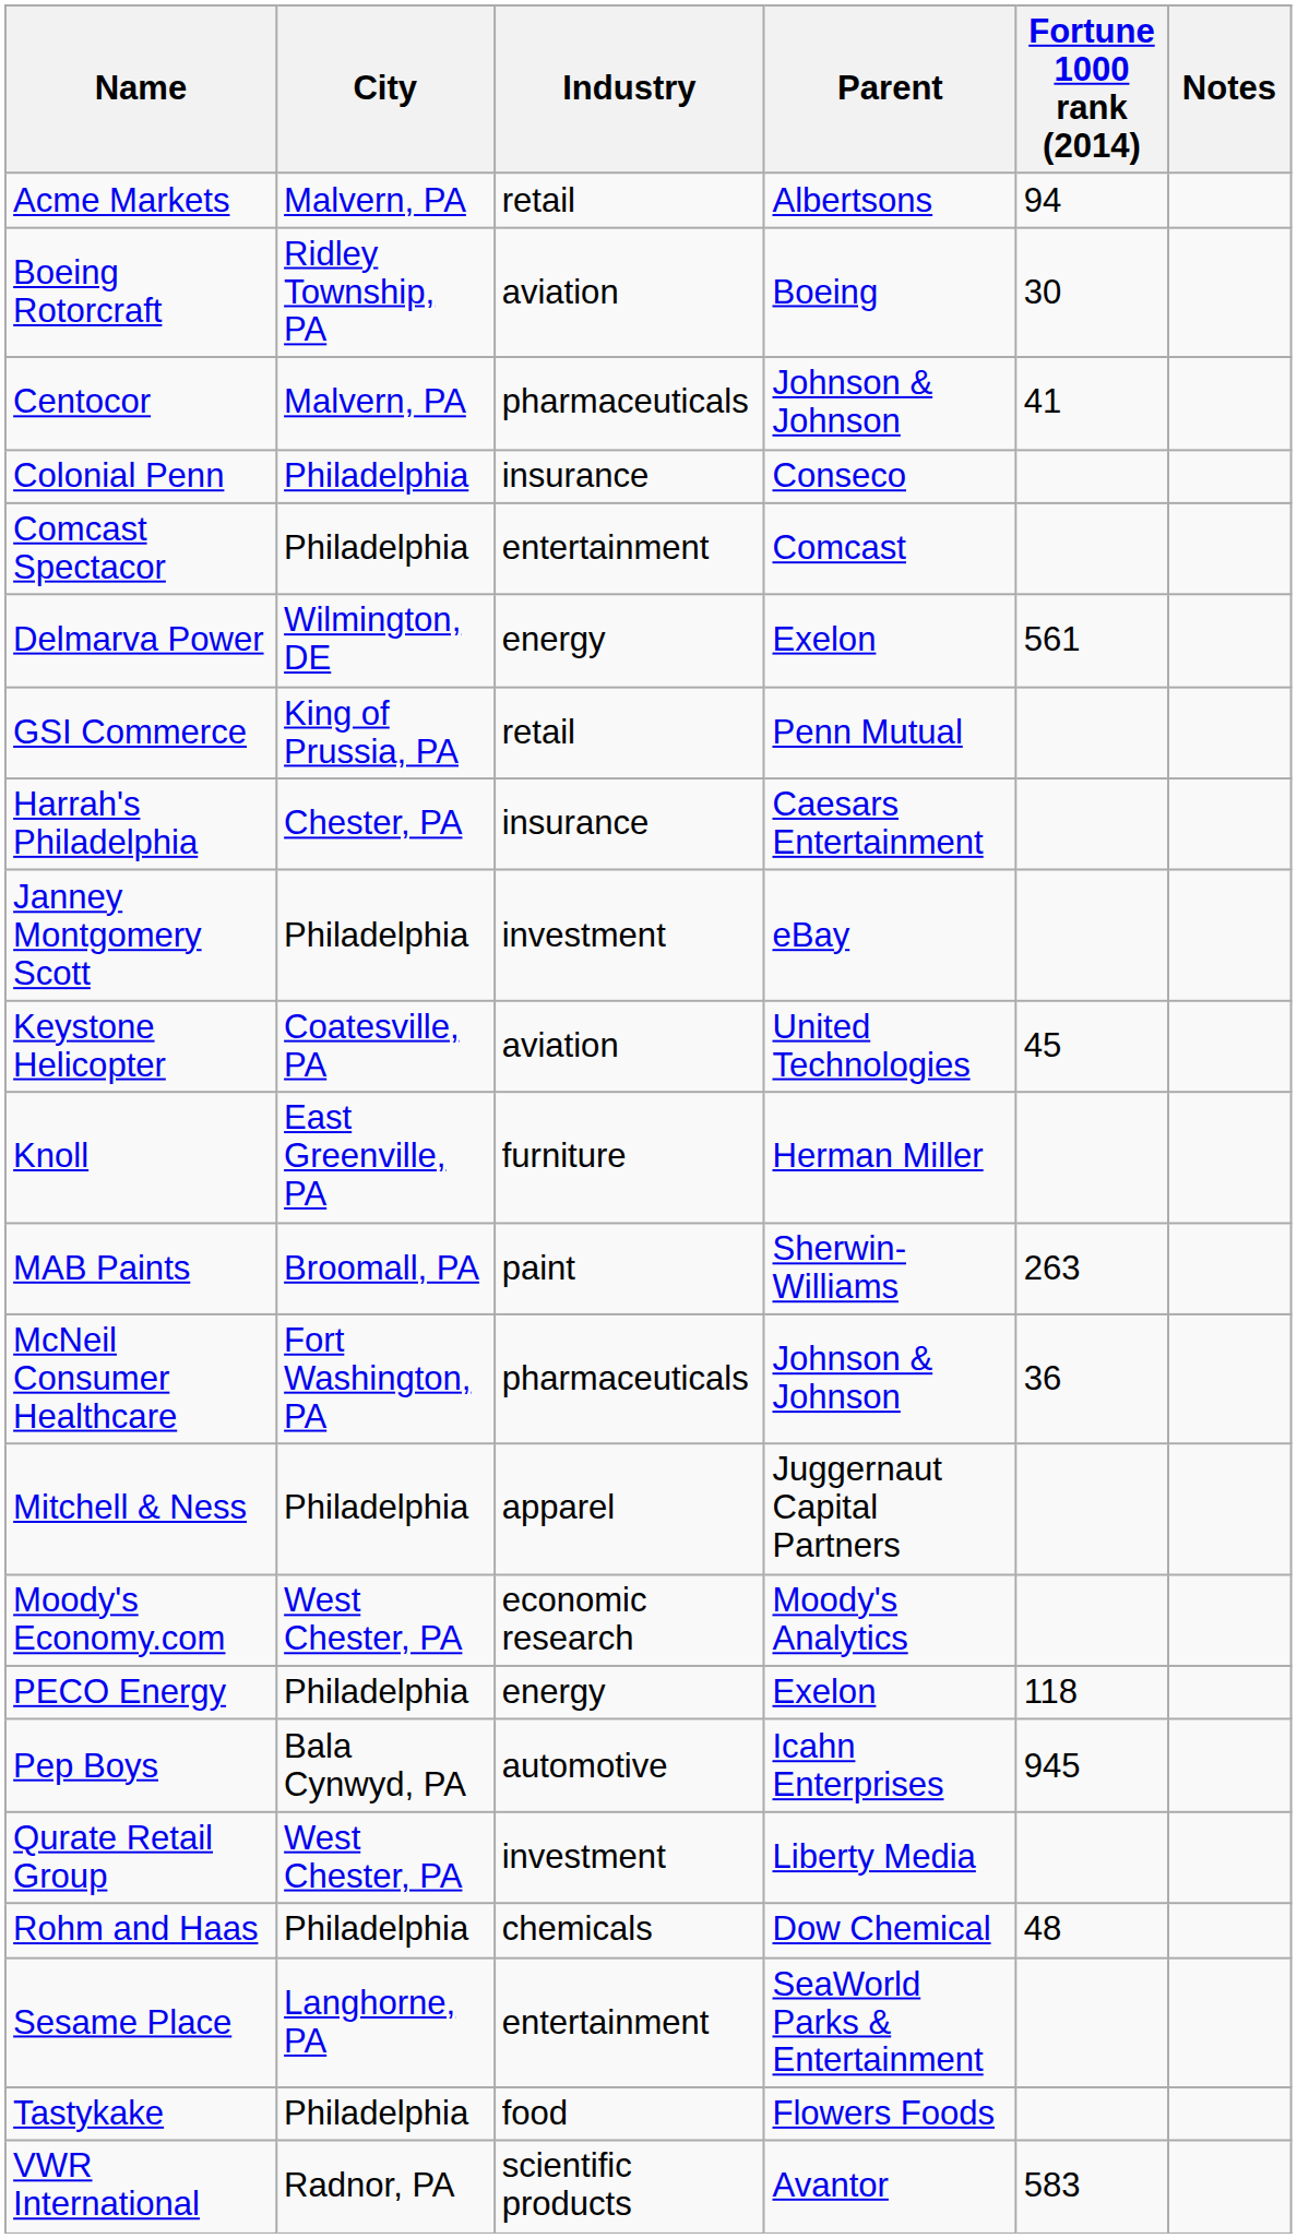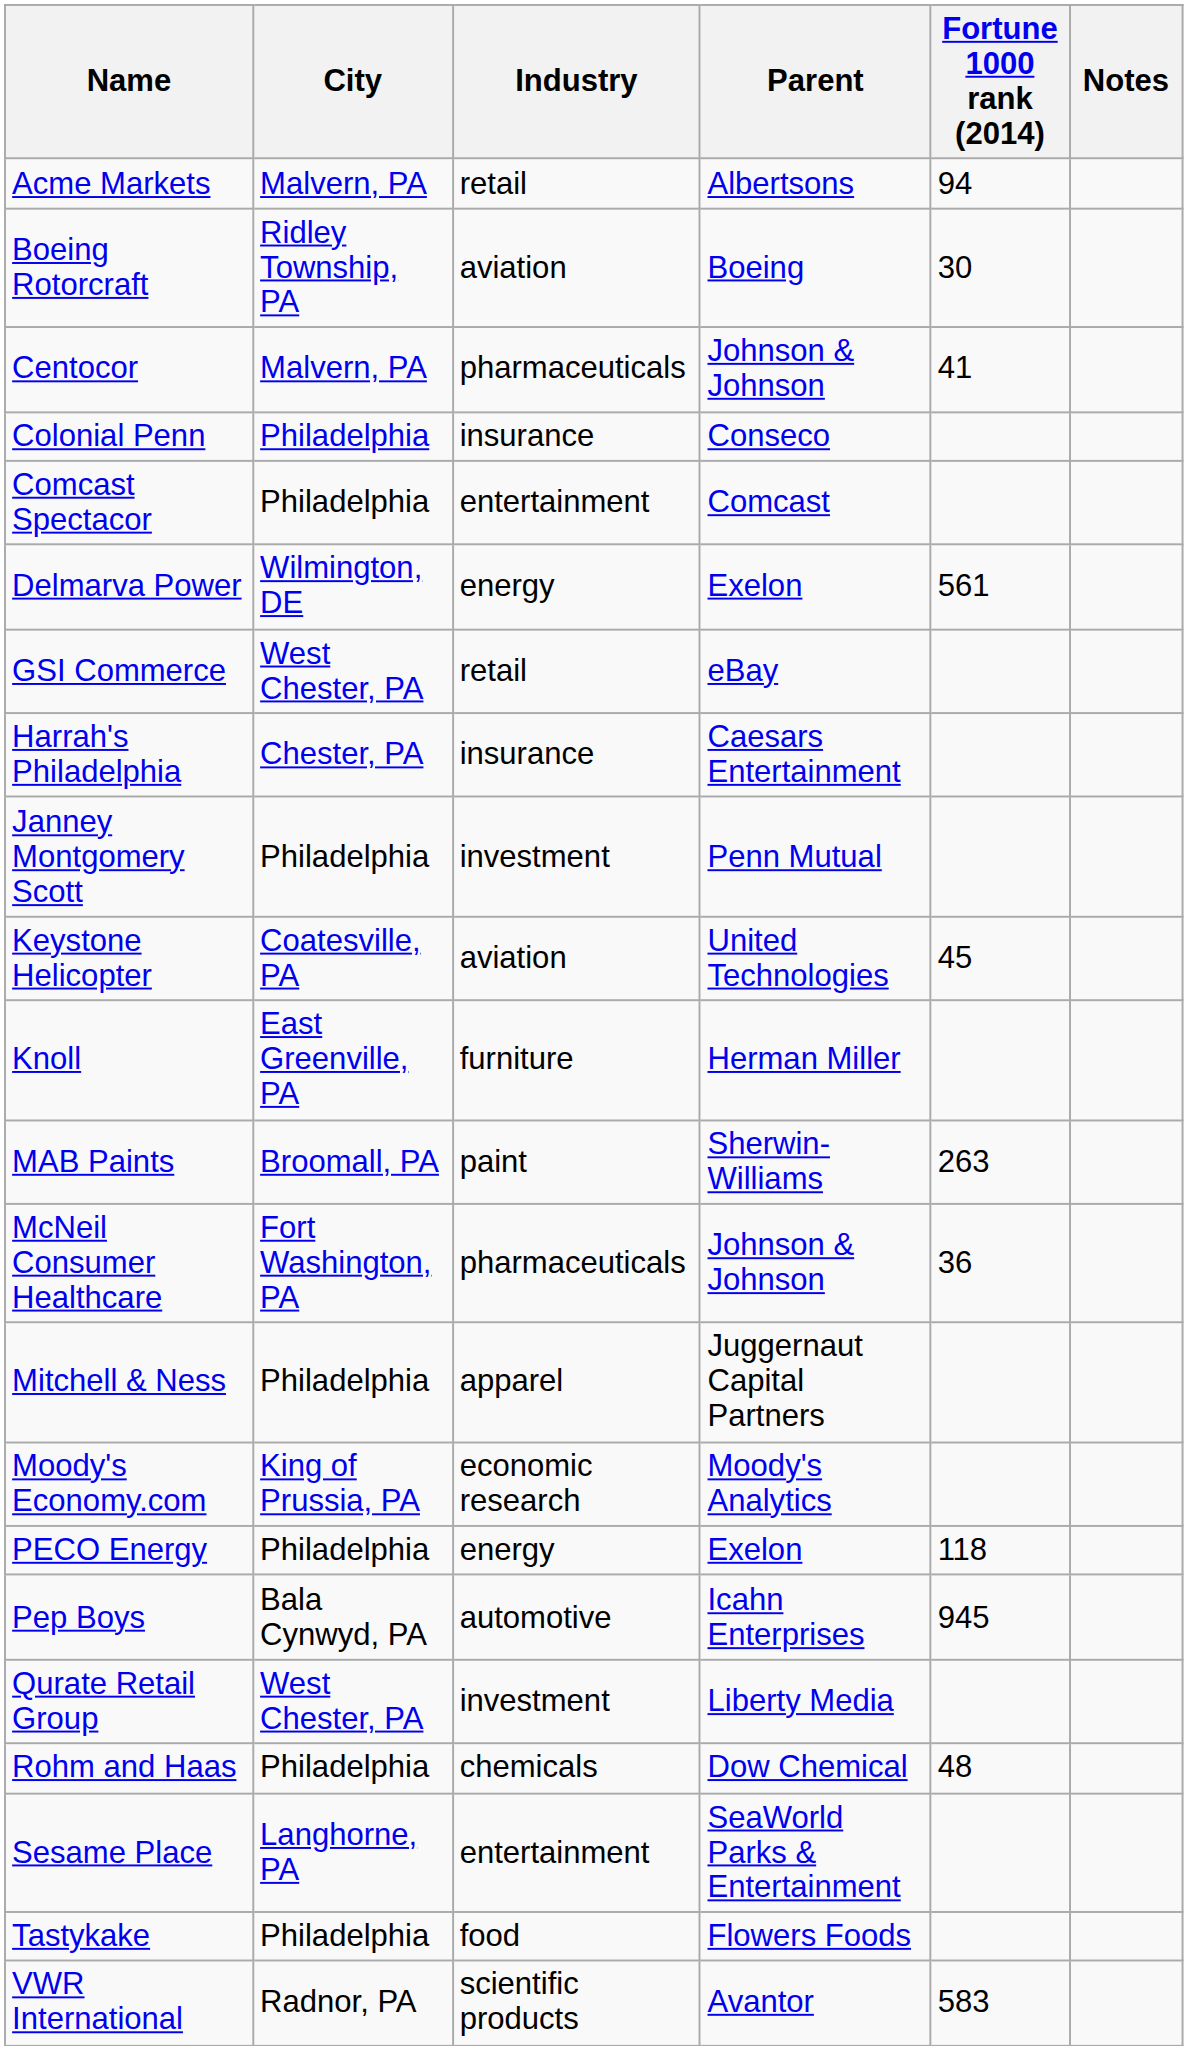 <table class="wikitable sortable">
 <tr>
 <th style="width:275px;">Name</th>
 <th style="width:150px;">City</th>
 <th style="width:150px;">Industry</th>
 <th style="width:200px;">Parent</th>
 <th style="width:100px;"><a href='#'>Fortune 1000</a><br>rank (2014)</th>
 <th style="width:100px;" class="unsortable">Notes</th>
 </tr>
 <tr>
 <td><a href='#'>Acme Markets</a></td>
 <td><a href='#'>Malvern, PA</a></td>
 <td>retail</td>
 <td><a href='#'>Albertsons</a></td>
 <td>94</td>
 <td></td>
 </tr>
 <tr>
 <td><a href='#'>Boeing Rotorcraft</a></td>
 <td><a href='#'>Ridley Township, PA</a></td>
 <td>aviation</td>
 <td><a href='#'>Boeing</a></td>
 <td>30</td>
 <td></td>
 </tr>
 <tr>
 <td><a href='#'>Centocor</a></td>
 <td><a href='#'>Malvern, PA</a></td>
 <td>pharmaceuticals</td>
 <td><a href='#'>Johnson & Johnson</a></td>
 <td>41</td>
 <td></td>
 </tr>
 <tr>
 <td><a href='#'>Colonial Penn</a></td>
 <td><a href='#'>Philadelphia</a></td>
 <td>insurance</td>
 <td><a href='#'>Conseco</a></td>
 <td></td>
 <td></td>
 </tr>
 <tr>
 <td><a href='#'>Comcast Spectacor</a></td>
 <td>Philadelphia</td>
 <td>entertainment</td>
 <td><a href='#'>Comcast</a></td>
 <td></td>
 </tr>
 <tr>
 <td><a href='#'>Delmarva Power</a></td>
 <td><a href='#'>Wilmington, DE</a></td>
 <td>energy</td>
 <td><a href='#'>Exelon</a></td>
 <td>561</td>
 <td></td>
 </tr>
 <tr>
 <td><a href='#'>GSI Commerce</a></td>
-<td><a href='#'>King of Prussia, PA</a></td>
+<td><a href='#'>West Chester, PA</a></td>
 <td>retail</td>
-<td><a href='#'>Penn Mutual</a></td>
+<td><a href='#'>eBay</a></td>
 <td></td>
 <td></td>
 </tr>
 <tr>
 <td><a href='#'>Harrah's Philadelphia</a></td>
 <td><a href='#'>Chester, PA</a></td>
 <td>insurance</td>
 <td><a href='#'>Caesars Entertainment</a></td>
 <td></td>
 <td></td>
 </tr>
 <tr>
 <td><a href='#'>Janney Montgomery Scott</a></td>
 <td>Philadelphia</td>
 <td>investment</td>
-<td><a href='#'>eBay</a></td>
+<td><a href='#'>Penn Mutual</a></td>
 <td></td>
 <td></td>
 </tr>
 <tr>
 <td><a href='#'>Keystone Helicopter</a></td>
 <td><a href='#'>Coatesville, PA</a></td>
 <td>aviation</td>
 <td><a href='#'>United Technologies</a></td>
 <td>45</td>
 <td></td>
 </tr>
 <tr>
 <td><a href='#'>Knoll</a></td>
 <td><a href='#'>East Greenville, PA</a></td>
 <td>furniture</td>
 <td><a href='#'>Herman Miller</a></td>
 <td></td>
 <td></td>
 </tr>
 <tr>
 <td><a href='#'>MAB Paints</a></td>
 <td><a href='#'>Broomall, PA</a></td>
 <td>paint</td>
 <td><a href='#'>Sherwin-Williams</a></td>
 <td>263</td>
 <td></td>
 </tr>
 <tr>
 <td><a href='#'>McNeil Consumer Healthcare</a></td>
 <td><a href='#'>Fort Washington, PA</a></td>
 <td>pharmaceuticals</td>
 <td><a href='#'>Johnson & Johnson</a></td>
 <td>36</td>
 <td></td>
 </tr>
 <tr>
 <td><a href='#'>Mitchell & Ness</a></td>
 <td>Philadelphia</td>
 <td>apparel</td>
 <td>Juggernaut Capital Partners</td>
 <td></td>
 <td></td>
 </tr>
 <tr>
 <td><a href='#'>Moody's Economy.com</a></td>
-<td><a href='#'>West Chester, PA</a></td>
+<td><a href='#'>King of Prussia, PA</a></td>
 <td>economic research</td>
 <td><a href='#'>Moody's Analytics</a></td>
 <td></td>
 <td></td>
 </tr>
 <tr>
 <td><a href='#'>PECO Energy</a></td>
 <td>Philadelphia</td>
 <td>energy</td>
 <td><a href='#'>Exelon</a></td>
 <td>118</td>
 <td></td>
 </tr>
 <tr>
 <td><a href='#'>Pep Boys</a></td>
 <td>Bala Cynwyd, PA</td>
 <td>automotive</td>
 <td><a href='#'>Icahn Enterprises</a></td>
 <td>945</td>
 <td></td>
 </tr>
 <tr>
 <td><a href='#'>Qurate Retail Group</a></td>
 <td><a href='#'>West Chester, PA</a></td>
 <td>investment</td>
 <td><a href='#'>Liberty Media</a></td>
 <td></td>
 </tr>
 <tr>
 <td><a href='#'>Rohm and Haas</a></td>
 <td>Philadelphia</td>
 <td>chemicals</td>
 <td><a href='#'>Dow Chemical</a></td>
 <td>48</td>
 <td></td>
 </tr>
 <tr>
 <td><a href='#'>Sesame Place</a></td>
 <td><a href='#'>Langhorne, PA</a></td>
 <td>entertainment</td>
 <td><a href='#'>SeaWorld Parks & Entertainment</a></td>
 <td></td>
 <td></td>
 </tr>
 <tr>
 <td><a href='#'>Tastykake</a></td>
 <td>Philadelphia</td>
 <td>food</td>
 <td><a href='#'>Flowers Foods</a></td>
 <td></td>
 <td></td>
 </tr>
 <tr>
 <td><a href='#'>VWR International</a></td>
 <td>Radnor, PA</td>
 <td>scientific products</td>
 <td><a href='#'>Avantor</a></td>
 <td>583</td>
 <td></td>
 </tr>
 </table>
